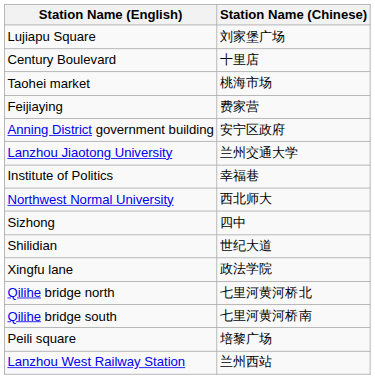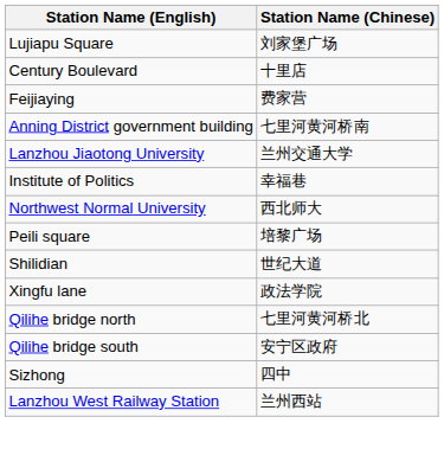 <table class="wikitable">
 <tr>
 <th>Station Name (English)</th>
 <th>Station Name (Chinese)</th>
 </tr>
 <tr>
 <td>Lujiapu Square</td>
 <td>刘家堡广场</td>
 </tr>
 <tr>
 <td>Century Boulevard</td>
 <td>十里店</td>
 </tr>
 <tr>
-<td>Taohei market</td>
-<td>桃海市场</td>
-</tr>
-<tr>
 <td>Feijiaying</td>
 <td>费家营</td>
 </tr>
 <tr>
 <td><a href='#'>Anning District</a> government building</td>
-<td>安宁区政府</td>
+<td>七里河黄河桥南</td>
 </tr>
 <tr>
 <td><a href='#'>Lanzhou Jiaotong University</a></td>
 <td>兰州交通大学</td>
 </tr>
 <tr>
 <td>Institute of Politics</td>
 <td>幸福巷</td>
 </tr>
 <tr>
 <td><a href='#'>Northwest Normal University</a></td>
 <td>西北师大</td>
 </tr>
 <tr>
-<td>Sizhong</td>
-<td>四中</td>
+<td>Peili square</td>
+<td>培黎广场</td>
 </tr>
 <tr>
 <td>Shilidian</td>
 <td>世纪大道</td>
 </tr>
 <tr>
 <td>Xingfu lane</td>
 <td>政法学院</td>
 </tr>
 <tr>
 <td><a href='#'>Qilihe</a> bridge north</td>
 <td>七里河黄河桥北</td>
 </tr>
 <tr>
 <td><a href='#'>Qilihe</a> bridge south</td>
-<td>七里河黄河桥南</td>
+<td>安宁区政府</td>
 </tr>
 <tr>
-<td>Peili square</td>
-<td>培黎广场</td>
+<td>Sizhong</td>
+<td>四中</td>
 </tr>
 <tr>
 <td><a href='#'>Lanzhou West Railway Station</a> </td>
 <td>兰州西站</td>
 </tr>
 </table>
